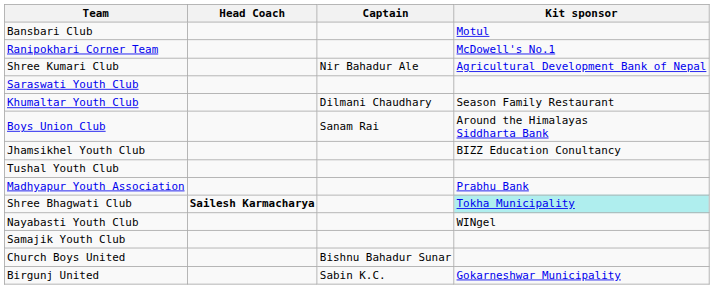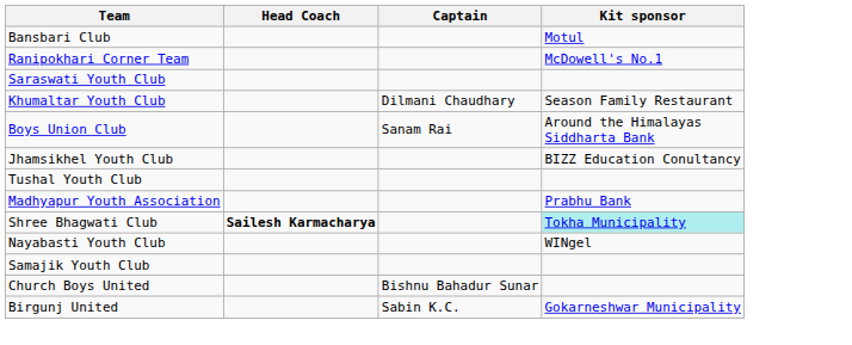 <table class="wikitable sortable">
 <tr>
 <th>Team</th>
 <th>Head Coach</th>
 <th>Captain</th>
 <th>Kit sponsor</th>
 </tr>
 <tr>
 <td>Bansbari Club</td>
 <td></td>
 <td></td>
 <td><a href='#'>Motul</a></td>
 </tr>
 <tr>
 <td><a href='#'>Ranipokhari Corner Team</a></td>
 <td></td>
 <td></td>
 <td><a href='#'>McDowell's No.1</a></td>
-</tr>
-<tr>
-<td>Shree Kumari Club</td>
-<td></td>
-<td>Nir Bahadur Ale</td>
-<td><a href='#'>Agricultural Development Bank of Nepal</a></td>
 </tr>
 <tr>
 <td><a href='#'>Saraswati Youth Club</a></td>
 <td></td>
 <td></td>
 <td></td>
 </tr>
 <tr>
 <td><a href='#'>Khumaltar Youth Club</a></td>
 <td></td>
 <td>Dilmani Chaudhary</td>
 <td>Season Family Restaurant</td>
 </tr>
 <tr>
 <td><a href='#'>Boys Union Club</a></td>
 <td></td>
 <td>Sanam Rai</td>
 <td>Around the Himalayas<br><a href='#'>Siddharta Bank</a></td>
 </tr>
 <tr>
 <td>Jhamsikhel Youth Club</td>
 <td></td>
 <td></td>
 <td>BIZZ Education Conultancy</td>
 </tr>
 <tr>
 <td>Tushal Youth Club</td>
 <td></td>
 <td></td>
 <td></td>
 </tr>
 <tr>
 <td><a href='#'>Madhyapur Youth Association</a></td>
 <td></td>
 <td></td>
 <td><a href='#'>Prabhu Bank</a></td>
 </tr>
 <tr>
 <td>Shree Bhagwati Club</td>
 <td><strong>Sailesh Karmacharya</strong></td>
 <td></td>
 <td style="background: paleturquoise;"><a href='#'>Tokha Municipality</a></td>
 </tr>
 <tr>
 <td>Nayabasti Youth Club</td>
 <td></td>
 <td></td>
 <td>WINgel</td>
 </tr>
 <tr>
 <td>Samajik Youth Club</td>
 <td></td>
 <td></td>
 <td></td>
 </tr>
 <tr>
 <td>Church Boys United</td>
 <td></td>
 <td>Bishnu Bahadur Sunar</td>
 <td></td>
 </tr>
 <tr>
 <td>Birgunj United</td>
 <td></td>
 <td>Sabin K.C.</td>
 <td><a href='#'>Gokarneshwar Municipality</a></td>
 </tr>
 </table>
